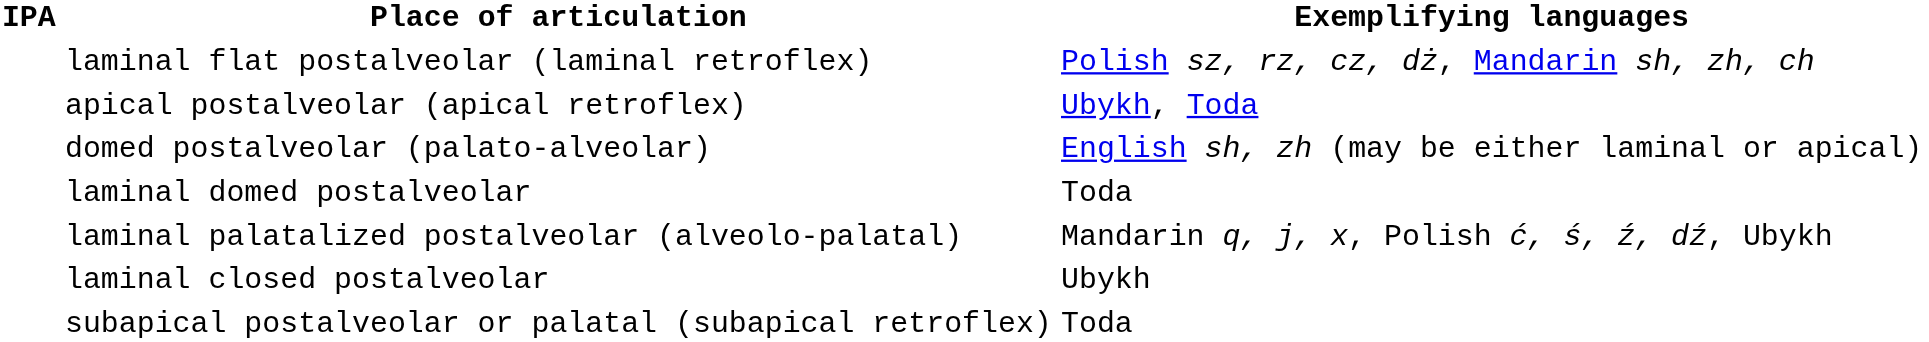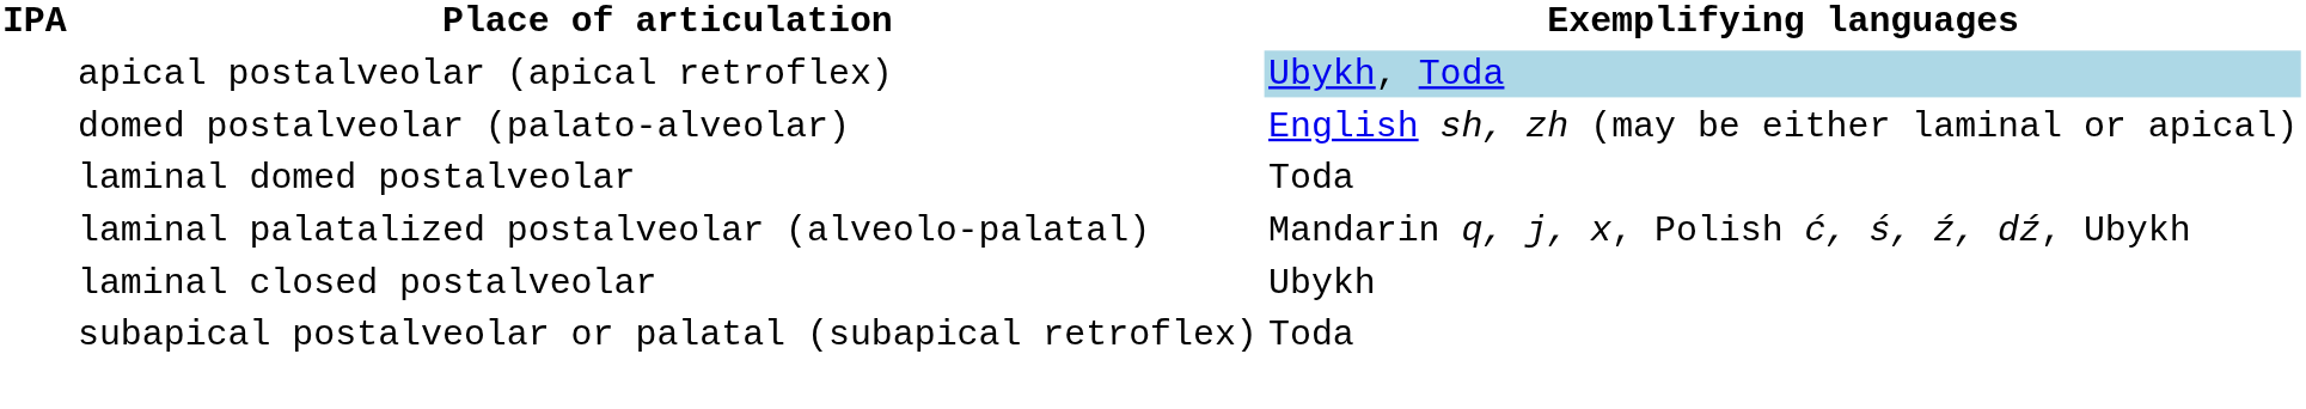 <table>
 <tr>
 <th>IPA</th>
 <th>Place of articulation</th>
 <th>Exemplifying languages</th>
 </tr>
 <tr>
 <td><big> </big></td>
-<td>laminal flat postalveolar (laminal retroflex)</td>
-<td><a href='#'>Polish</a> <em>sz, rz, cz, dż</em>, <a href='#'>Mandarin</a> <em>sh, zh, ch</em></td>
-</tr>
-<tr>
-<td><big> </big></td>
 <td>apical postalveolar (apical retroflex)</td>
-<td><a href='#'>Ubykh</a>, <a href='#'>Toda</a></td>
+<td style="background: lightblue;"><a href='#'>Ubykh</a>, <a href='#'>Toda</a></td>
 </tr>
 <tr>
 <td><big> </big></td>
 <td>domed postalveolar (palato-alveolar)</td>
 <td><a href='#'>English</a> <em>sh, zh</em> (may be either laminal or apical)</td>
 </tr>
 <tr>
 <td><big> </big></td>
 <td>laminal domed postalveolar</td>
 <td>Toda</td>
 </tr>
 <tr>
 <td><big> </big></td>
 <td>laminal palatalized postalveolar (alveolo-palatal)</td>
 <td>Mandarin <em>q, j, x</em>, Polish <em>ć, ś, ź, dź</em>, Ubykh</td>
 </tr>
 <tr>
 <td><big> </big></td>
 <td>laminal closed postalveolar</td>
 <td>Ubykh</td>
 </tr>
 <tr>
 <td><big> </big></td>
 <td>subapical postalveolar or palatal (subapical retroflex)</td>
 <td>Toda</td>
 </tr>
 </table>
